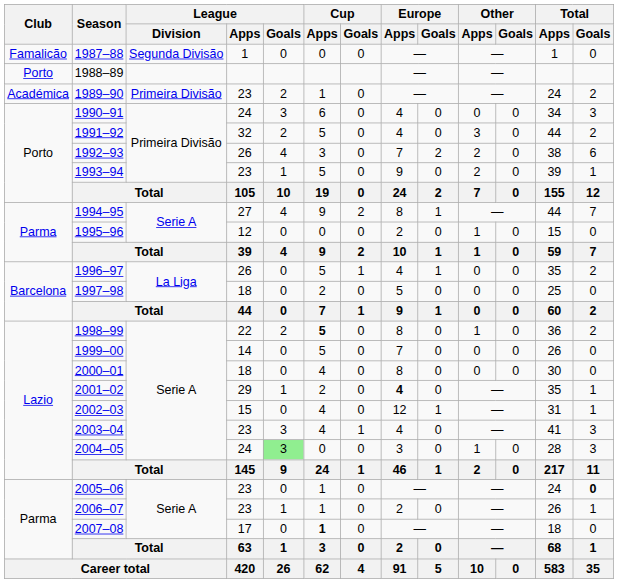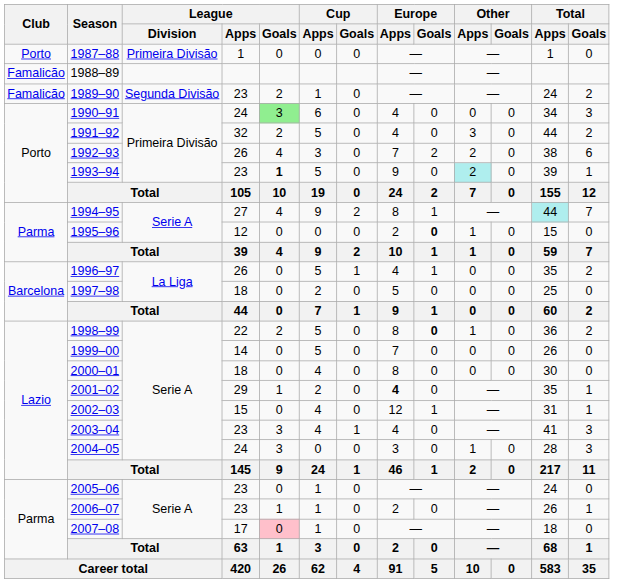 <table class="wikitable" style="text-align:center">
 <tr>
 <th rowspan="2">Club</th>
 <th rowspan="2">Season</th>
 <th colspan="3">League</th>
 <th colspan="2">Cup</th>
 <th colspan="2">Europe</th>
 <th colspan="2">Other</th>
 <th colspan="2">Total</th>
 </tr>
 <tr>
 <th>Division</th>
 <th>Apps</th>
 <th>Goals</th>
 <th>Apps</th>
 <th>Goals</th>
 <th>Apps</th>
 <th>Goals</th>
 <th>Apps</th>
 <th>Goals</th>
 <th>Apps</th>
 <th>Goals</th>
 </tr>
 <tr>
-<td><a href='#'>Famalicão</a></td>
+<td><a href='#'>Porto</a></td>
 <td><a href='#'>1987–88</a></td>
-<td><a href='#'>Segunda Divisão</a></td>
+<td><a href='#'>Primeira Divisão</a></td>
 <td>1</td>
 <td>0</td>
 <td>0</td>
 <td>0</td>
 <td colspan="2">—</td>
 <td colspan="2">—</td>
 <td>1</td>
 <td>0</td>
 </tr>
 <tr>
-<td><a href='#'>Porto</a></td>
+<td><a href='#'>Famalicão</a></td>
 <td>1988–89</td>
 <td></td>
 <td></td>
 <td></td>
 <td></td>
 <td></td>
 <td colspan="2">—</td>
 <td colspan="2">—</td>
 <td></td>
 <td></td>
 </tr>
 <tr>
-<td><a href='#'>Académica</a></td>
+<td><a href='#'>Famalicão</a></td>
 <td><a href='#'>1989–90</a></td>
-<td><a href='#'>Primeira Divisão</a></td>
+<td><a href='#'>Segunda Divisão</a></td>
 <td>23</td>
 <td>2</td>
 <td>1</td>
 <td>0</td>
 <td colspan="2">—</td>
 <td colspan="2">—</td>
 <td>24</td>
 <td>2</td>
 </tr>
 <tr>
 <td rowspan="5">Porto</td>
 <td><a href='#'>1990–91</a></td>
 <td rowspan="4">Primeira Divisão</td>
 <td>24</td>
-<td>3</td>
+<td style="background: lightgreen;">3</td>
 <td>6</td>
 <td>0</td>
 <td>4</td>
 <td>0</td>
 <td>0</td>
 <td>0</td>
 <td>34</td>
 <td>3</td>
 </tr>
 <tr>
 <td><a href='#'>1991–92</a></td>
 <td>32</td>
 <td>2</td>
 <td>5</td>
 <td>0</td>
 <td>4</td>
 <td>0</td>
 <td>3</td>
 <td>0</td>
 <td>44</td>
 <td>2</td>
 </tr>
 <tr>
 <td><a href='#'>1992–93</a></td>
 <td>26</td>
 <td>4</td>
 <td>3</td>
 <td>0</td>
 <td>7</td>
 <td>2</td>
 <td>2</td>
 <td>0</td>
 <td>38</td>
 <td>6</td>
 </tr>
 <tr>
 <td><a href='#'>1993–94</a></td>
 <td>23</td>
-<td>1</td>
+<td><strong>1</strong></td>
 <td>5</td>
 <td>0</td>
 <td>9</td>
 <td>0</td>
-<td>2</td>
+<td style="background: paleturquoise;">2</td>
 <td>0</td>
 <td>39</td>
 <td>1</td>
 </tr>
 <tr>
 <th colspan="2">Total</th>
 <th>105</th>
 <th>10</th>
 <th>19</th>
 <th>0</th>
 <th>24</th>
 <th>2</th>
 <th>7</th>
 <th>0</th>
 <th>155</th>
 <th>12</th>
 </tr>
 <tr>
 <td rowspan="3"><a href='#'>Parma</a></td>
 <td><a href='#'>1994–95</a></td>
 <td rowspan="2"><a href='#'>Serie A</a></td>
 <td>27</td>
 <td>4</td>
 <td>9</td>
 <td>2</td>
 <td>8</td>
 <td>1</td>
 <td colspan="2">—</td>
-<td>44</td>
+<td style="background: paleturquoise;">44</td>
 <td>7</td>
 </tr>
 <tr>
 <td><a href='#'>1995–96</a></td>
 <td>12</td>
 <td>0</td>
 <td>0</td>
 <td>0</td>
 <td>2</td>
-<td>0</td>
+<td><strong>0</strong></td>
 <td>1</td>
 <td>0</td>
 <td>15</td>
 <td>0</td>
 </tr>
 <tr>
 <th colspan="2">Total</th>
 <th>39</th>
 <th>4</th>
 <th>9</th>
 <th>2</th>
 <th>10</th>
 <th>1</th>
 <th>1</th>
 <th>0</th>
 <th>59</th>
 <th>7</th>
 </tr>
 <tr>
 <td rowspan="3"><a href='#'>Barcelona</a></td>
 <td><a href='#'>1996–97</a></td>
 <td rowspan="2"><a href='#'>La Liga</a></td>
 <td>26</td>
 <td>0</td>
 <td>5</td>
 <td>1</td>
 <td>4</td>
 <td>1</td>
 <td>0</td>
 <td>0</td>
 <td>35</td>
 <td>2</td>
 </tr>
 <tr>
 <td><a href='#'>1997–98</a></td>
 <td>18</td>
 <td>0</td>
 <td>2</td>
 <td>0</td>
 <td>5</td>
 <td>0</td>
 <td>0</td>
 <td>0</td>
 <td>25</td>
 <td>0</td>
 </tr>
 <tr>
 <th colspan="2">Total</th>
 <th>44</th>
 <th>0</th>
 <th>7</th>
 <th>1</th>
 <th>9</th>
 <th>1</th>
 <th>0</th>
 <th>0</th>
 <th>60</th>
 <th>2</th>
 </tr>
 <tr>
 <td rowspan="8"><a href='#'>Lazio</a></td>
 <td><a href='#'>1998–99</a></td>
 <td rowspan="7">Serie A</td>
 <td>22</td>
 <td>2</td>
-<td><strong>5</strong></td>
+<td>5</td>
 <td>0</td>
 <td>8</td>
-<td>0</td>
+<td><strong>0</strong></td>
 <td>1</td>
 <td>0</td>
 <td>36</td>
 <td>2</td>
 </tr>
 <tr>
 <td><a href='#'>1999–00</a></td>
 <td>14</td>
 <td>0</td>
 <td>5</td>
 <td>0</td>
 <td>7</td>
 <td>0</td>
 <td>0</td>
 <td>0</td>
 <td>26</td>
 <td>0</td>
 </tr>
 <tr>
 <td><a href='#'>2000–01</a></td>
 <td>18</td>
 <td>0</td>
 <td>4</td>
 <td>0</td>
 <td>8</td>
 <td>0</td>
 <td>0</td>
 <td>0</td>
 <td>30</td>
 <td>0</td>
 </tr>
 <tr>
 <td><a href='#'>2001–02</a></td>
 <td>29</td>
 <td>1</td>
 <td>2</td>
 <td>0</td>
 <td><strong>4</strong></td>
 <td>0</td>
 <td colspan="2">—</td>
 <td>35</td>
 <td>1</td>
 </tr>
 <tr>
 <td><a href='#'>2002–03</a></td>
 <td>15</td>
 <td>0</td>
 <td>4</td>
 <td>0</td>
 <td>12</td>
 <td>1</td>
 <td colspan="2">—</td>
 <td>31</td>
 <td>1</td>
 </tr>
 <tr>
 <td><a href='#'>2003–04</a></td>
 <td>23</td>
 <td>3</td>
 <td>4</td>
 <td>1</td>
 <td>4</td>
 <td>0</td>
 <td colspan="2">—</td>
 <td>41</td>
 <td>3</td>
 </tr>
 <tr>
 <td><a href='#'>2004–05</a></td>
 <td>24</td>
-<td style="background: lightgreen;">3</td>
+<td>3</td>
 <td>0</td>
 <td>0</td>
 <td>3</td>
 <td>0</td>
 <td>1</td>
 <td>0</td>
 <td>28</td>
 <td>3</td>
 </tr>
 <tr>
 <th colspan="2">Total</th>
 <th>145</th>
 <th>9</th>
 <th>24</th>
 <th>1</th>
 <th>46</th>
 <th>1</th>
 <th>2</th>
 <th>0</th>
 <th>217</th>
 <th>11</th>
 </tr>
 <tr>
 <td rowspan="4">Parma</td>
 <td><a href='#'>2005–06</a></td>
 <td rowspan="3">Serie A</td>
 <td>23</td>
 <td>0</td>
 <td>1</td>
 <td>0</td>
 <td colspan="2">—</td>
 <td colspan="2">—</td>
 <td>24</td>
-<td><strong>0</strong></td>
+<td>0</td>
 </tr>
 <tr>
 <td><a href='#'>2006–07</a></td>
 <td>23</td>
 <td>1</td>
 <td>1</td>
 <td>0</td>
 <td>2</td>
 <td>0</td>
 <td colspan="2">—</td>
 <td>26</td>
 <td>1</td>
 </tr>
 <tr>
 <td><a href='#'>2007–08</a></td>
 <td>17</td>
-<td>0</td>
-<td><strong>1</strong></td>
+<td style="background: pink;">0</td>
+<td>1</td>
 <td>0</td>
 <td colspan="2">—</td>
 <td colspan="2">—</td>
 <td>18</td>
 <td>0</td>
 </tr>
 <tr>
 <th colspan="2">Total</th>
 <th>63</th>
 <th>1</th>
 <th>3</th>
 <th>0</th>
 <th>2</th>
 <th>0</th>
 <th colspan="2">—</th>
 <th>68</th>
 <th>1</th>
 </tr>
 <tr>
 <th colspan="3">Career total</th>
 <th>420</th>
 <th>26</th>
 <th>62</th>
 <th>4</th>
 <th>91</th>
 <th>5</th>
 <th>10</th>
 <th>0</th>
 <th>583</th>
 <th>35</th>
 </tr>
 </table>
